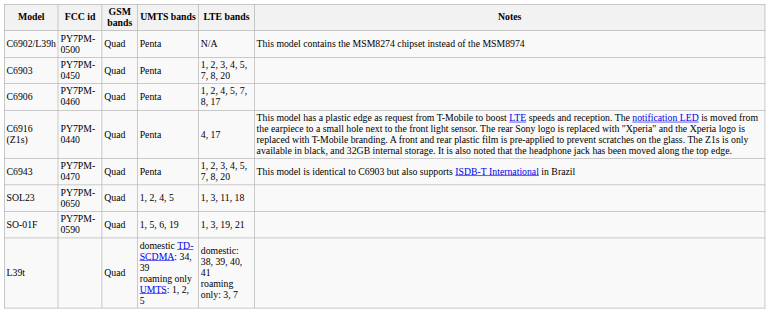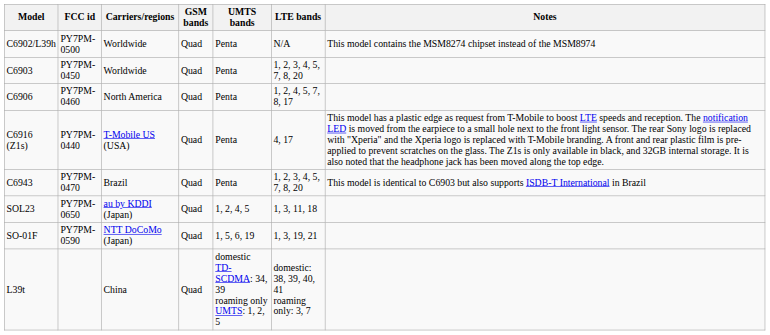 <table class="wikitable">
 <tr>
 <th>Model</th>
 <th>FCC id</th>
+<th>Carriers/regions</th>
 <th>GSM bands</th>
 <th>UMTS bands</th>
 <th>LTE bands</th>
 <th>Notes</th>
 </tr>
 <tr>
 <td>C6902/L39h</td>
 <td>PY7PM-0500</td>
+<td>Worldwide</td>
 <td>Quad</td>
 <td>Penta</td>
 <td>N/A</td>
 <td>This model contains the MSM8274 chipset instead of the MSM8974</td>
 </tr>
 <tr>
 <td>C6903</td>
 <td>PY7PM-0450</td>
+<td>Worldwide</td>
 <td>Quad</td>
 <td>Penta</td>
 <td>1, 2, 3, 4, 5, 7, 8, 20</td>
 <td></td>
 </tr>
 <tr>
 <td>C6906</td>
 <td>PY7PM-0460</td>
+<td>North America</td>
 <td>Quad</td>
 <td>Penta</td>
 <td>1, 2, 4, 5, 7, 8, 17</td>
 <td></td>
 </tr>
 <tr>
 <td>C6916 (Z1s)</td>
 <td>PY7PM-0440</td>
+<td><a href='#'>T-Mobile US</a> (USA)</td>
 <td>Quad</td>
 <td>Penta</td>
 <td>4, 17</td>
 <td>This model has a plastic edge as request from T-Mobile to boost <a href='#'>LTE</a> speeds and reception. The <a href='#'>notification LED</a> is moved from the earpiece to a small hole next to the front light sensor. The rear Sony logo is replaced with "Xperia" and the Xperia logo is replaced with T-Mobile branding. A front and rear plastic film is pre-applied to prevent scratches on the glass. The Z1s is only available in black, and 32GB internal storage. It is also noted that the headphone jack has been moved along the top edge.</td>
 </tr>
 <tr>
 <td>C6943</td>
 <td>PY7PM-0470</td>
+<td>Brazil</td>
 <td>Quad</td>
 <td>Penta</td>
 <td>1, 2, 3, 4, 5, 7, 8, 20</td>
 <td>This model is identical to C6903 but also supports <a href='#'>ISDB-T International</a> in Brazil</td>
 </tr>
 <tr>
 <td>SOL23</td>
 <td>PY7PM-0650</td>
+<td><a href='#'>au by KDDI</a> (Japan)</td>
 <td>Quad</td>
 <td>1, 2, 4, 5</td>
 <td>1, 3, 11, 18</td>
 <td></td>
 </tr>
 <tr>
 <td>SO-01F</td>
 <td>PY7PM-0590</td>
+<td><a href='#'>NTT DoCoMo</a> (Japan)</td>
 <td>Quad</td>
 <td>1, 5, 6, 19</td>
 <td>1, 3, 19, 21</td>
 <td></td>
 </tr>
 <tr>
 <td>L39t</td>
 <td></td>
+<td>China</td>
 <td>Quad</td>
 <td>domestic <a href='#'>TD-SCDMA</a>: 34, 39 <br> roaming only <a href='#'>UMTS</a>: 1, 2, 5</td>
 <td>domestic: 38, 39, 40, 41 <br> roaming only: 3, 7</td>
 <td></td>
 </tr>
 </table>
